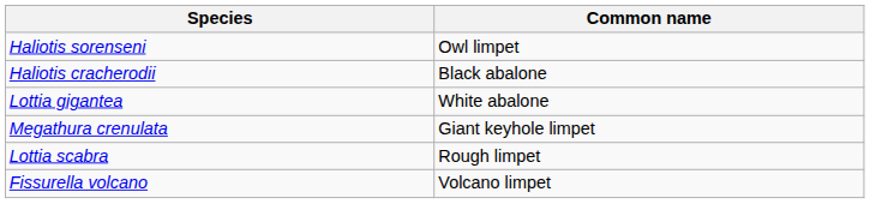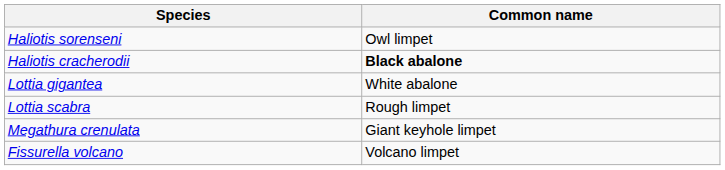 <table width=90% class="wikitable">
 <tr>
 <th width=25%>Species</th>
 <th width=25%>Common name</th>
 </tr>
 <tr>
 <td><em><a href='#'>Haliotis sorenseni</a></em></td>
 <td>Owl limpet</td>
 </tr>
 <tr>
 <td><em><a href='#'>Haliotis cracherodii</a></em></td>
-<td>Black abalone</td>
+<td><strong>Black abalone</strong></td>
 </tr>
 <tr>
 <td><em><a href='#'>Lottia gigantea</a></em></td>
 <td>White abalone</td>
 </tr>
 <tr>
+<td><em><a href='#'>Lottia scabra</a></em></td>
+<td>Rough limpet</td>
+</tr>
+<tr>
 <td><em><a href='#'>Megathura crenulata</a></em></td>
 <td>Giant keyhole limpet</td>
-</tr>
-<tr>
-<td><em><a href='#'>Lottia scabra</a></em></td>
-<td>Rough limpet</td>
 </tr>
 <tr>
 <td><em><a href='#'>Fissurella volcano</a></em></td>
 <td>Volcano limpet</td>
 </tr>
 </table>
